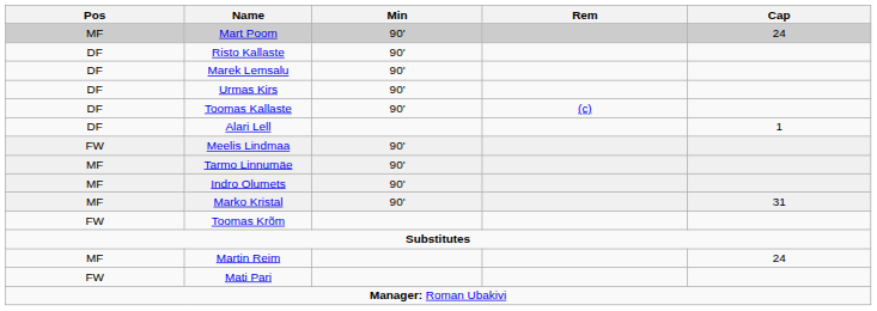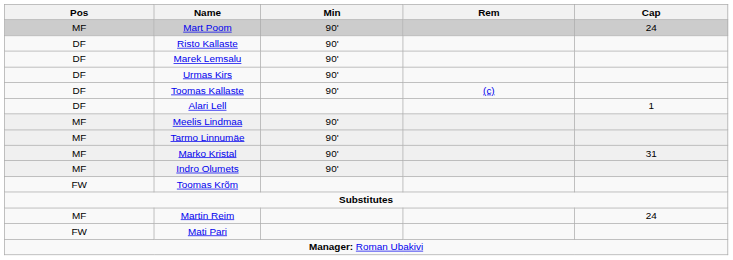 <table class="wikitable collapsible collapsed" align="center" style="font-size:85%; text-align:center;" width="50%">
 <tr>
 <th>Pos</th>
 <th width=140>Name</th>
 <th>Min</th>
 <th>Rem</th>
 <th>Cap</th>
 </tr>
 <tr bgcolor="cccccc">
 <td>MF</td>
 <td><a href='#'>Mart Poom</a></td>
 <td>90'</td>
 <td></td>
 <td>24</td>
 </tr>
 <tr>
 <td>DF</td>
 <td><a href='#'>Risto Kallaste</a></td>
 <td>90'</td>
 <td></td>
 <td></td>
 </tr>
 <tr>
 <td>DF</td>
 <td><a href='#'>Marek Lemsalu</a></td>
 <td>90'</td>
 <td></td>
 <td></td>
 </tr>
 <tr>
 <td>DF</td>
 <td><a href='#'>Urmas Kirs</a></td>
 <td>90'</td>
 <td></td>
 <td></td>
 </tr>
 <tr>
 <td>DF</td>
 <td><a href='#'>Toomas Kallaste</a></td>
 <td>90'</td>
 <td><a href='#'>(c)</a></td>
 <td></td>
 </tr>
 <tr>
 <td>DF</td>
 <td><a href='#'>Alari Lell</a></td>
 <td></td>
 <td></td>
 <td>1</td>
 </tr>
 <tr bgcolor="#F0F0F0">
-<td>FW</td>
+<td>MF</td>
 <td><a href='#'>Meelis Lindmaa</a></td>
 <td>90'</td>
 <td></td>
 <td></td>
 </tr>
 <tr bgcolor="#F0F0F0">
 <td>MF</td>
 <td><a href='#'>Tarmo Linnumäe</a></td>
 <td>90'</td>
 <td></td>
 <td></td>
 </tr>
 <tr bgcolor="#F0F0F0">
 <td>MF</td>
+<td><a href='#'>Marko Kristal</a></td>
+<td>90'</td>
+<td></td>
+<td>31</td>
+</tr>
+<tr bgcolor="#F0F0F0">
+<td>MF</td>
 <td><a href='#'>Indro Olumets</a></td>
 <td>90'</td>
 <td></td>
 <td></td>
-</tr>
-<tr bgcolor="#F0F0F0">
-<td>MF</td>
-<td><a href='#'>Marko Kristal</a></td>
-<td>90'</td>
-<td></td>
-<td>31</td>
 </tr>
 <tr>
 <td>FW</td>
 <td><a href='#'>Toomas Krõm</a></td>
 <td></td>
 <td></td>
 <td></td>
 </tr>
 <tr>
 <td colspan=5 align=center><strong>Substitutes</strong></td>
 </tr>
 <tr>
 <td>MF</td>
 <td><a href='#'>Martin Reim</a></td>
 <td></td>
 <td></td>
 <td>24</td>
 </tr>
 <tr>
 <td>FW</td>
 <td><a href='#'>Mati Pari</a></td>
 <td></td>
 <td></td>
 <td></td>
 </tr>
 <tr>
 <td colspan=5 align=center><strong>Manager:</strong>  <a href='#'>Roman Ubakivi</a></td>
 </tr>
 </table>
